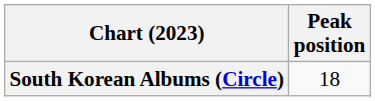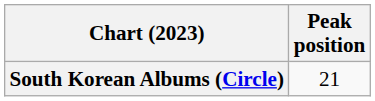 <table class="wikitable plainrowheaders" style="text-align:center">
 <tr>
 <th scope="col">Chart (2023)</th>
 <th scope="col">Peak<br>position</th>
 </tr>
 <tr>
 <th scope="row">South Korean Albums (<a href='#'>Circle</a>)</th>
-<td>18</td>
+<td>21</td>
 </tr>
 </table>
